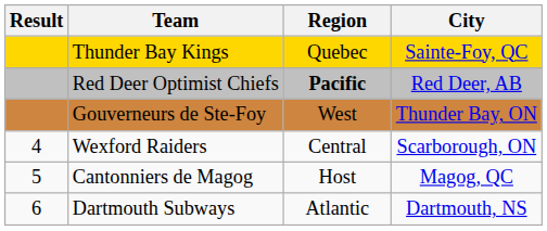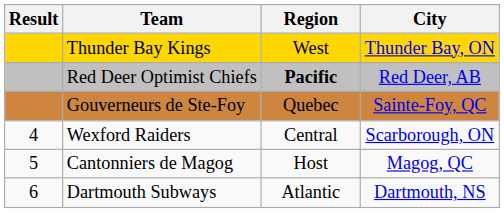 <table class="wikitable" style="text-align: center;">
 <tr>
 <th width=20>Result</th>
 <th>Team</th>
 <th width=80>Region</th>
 <th>City</th>
 </tr>
 <tr align="center" bgcolor=gold>
 <td></td>
 <td align="left">Thunder Bay Kings</td>
-<td>Quebec</td>
-<td><a href='#'>Sainte-Foy, QC</a></td>
+<td>West</td>
+<td><a href='#'>Thunder Bay, ON</a></td>
 </tr>
 <tr align="center" bgcolor=silver>
 <td></td>
 <td align="left">Red Deer Optimist Chiefs</td>
 <td><strong>Pacific</strong></td>
 <td><a href='#'>Red Deer, AB</a></td>
 </tr>
 <tr align="center" bgcolor=Peru>
 <td></td>
 <td align="left">Gouverneurs de Ste-Foy</td>
-<td>West</td>
-<td><a href='#'>Thunder Bay, ON</a></td>
+<td>Quebec</td>
+<td><a href='#'>Sainte-Foy, QC</a></td>
 </tr>
 <tr>
 <td>4</td>
 <td align="left">Wexford Raiders</td>
 <td>Central</td>
 <td><a href='#'>Scarborough, ON</a></td>
 </tr>
 <tr>
 <td>5</td>
 <td align="left">Cantonniers de Magog</td>
 <td>Host</td>
 <td><a href='#'>Magog, QC</a></td>
 </tr>
 <tr>
 <td>6</td>
 <td align="left">Dartmouth Subways</td>
 <td>Atlantic</td>
 <td><a href='#'>Dartmouth, NS</a></td>
 </tr>
 </table>
